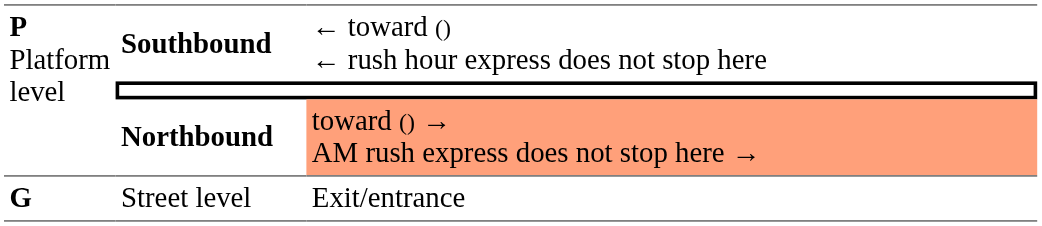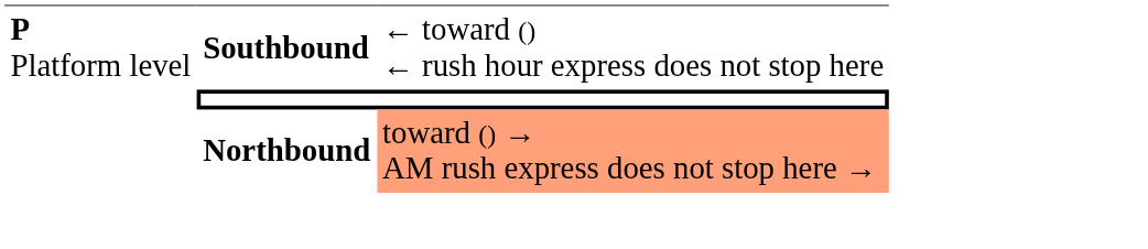 <table table border=0 cellspacing=0 cellpadding=3>
 <tr>
 <td style="border-top:solid 1px gray;" rowspan=3 valign=top><strong>P</strong><br>Platform level</td>
 <td style="border-top:solid 1px gray;"><span><strong>Southbound</strong></span></td>
 <td style="border-top:solid 1px gray;">←  toward  <small>()</small><br>←  rush hour express does not stop here</td>
 </tr>
 <tr>
 <td style="border-right:solid 2px black;border-left:solid 2px black;border-top:solid 2px black;border-bottom:solid 2px black;text-align:center;" colspan=2></td>
 </tr>
 <tr>
 <td><span><strong>Northbound</strong></span></td>
 <td style="background: lightsalmon;">  toward  <small>()</small> →<br>  AM rush express does not stop here →</td>
 </tr>
-<tr>
-<td style="border-top:solid 1px gray;border-bottom:solid 1px gray;" width=50><strong>G</strong></td>
-<td style="border-top:solid 1px gray;border-bottom:solid 1px gray;" width=100>Street level</td>
-<td style="border-top:solid 1px gray;border-bottom:solid 1px gray;" width=400>Exit/entrance<br></td>
-</tr>
 </table>
